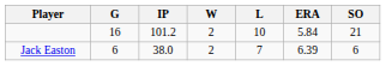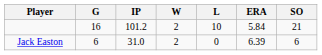 <table class="wikitable sortable">
 <tr>
 <th bgcolor="#DDDDFF" width="16%">Player</th>
 <th bgcolor="#DDDDFF" width="9%">G</th>
 <th bgcolor="#DDDDFF" width="9%">IP</th>
 <th bgcolor="#DDDDFF" width="9%">W</th>
 <th bgcolor="#DDDDFF" width="9%">L</th>
 <th bgcolor="#DDDDFF" width="9%">ERA</th>
 <th bgcolor="#DDDDFF" width="9%">SO</th>
 </tr>
 <tr align="center">
 <td></td>
 <td>16</td>
 <td>101.2</td>
 <td>2</td>
 <td>10</td>
 <td>5.84</td>
 <td>21</td>
 </tr>
 <tr align="center">
 <td><a href='#'>Jack Easton</a></td>
 <td>6</td>
-<td>38.0</td>
+<td>31.0</td>
 <td>2</td>
-<td>7</td>
+<td>0</td>
 <td>6.39</td>
 <td>6</td>
 </tr>
 </table>
